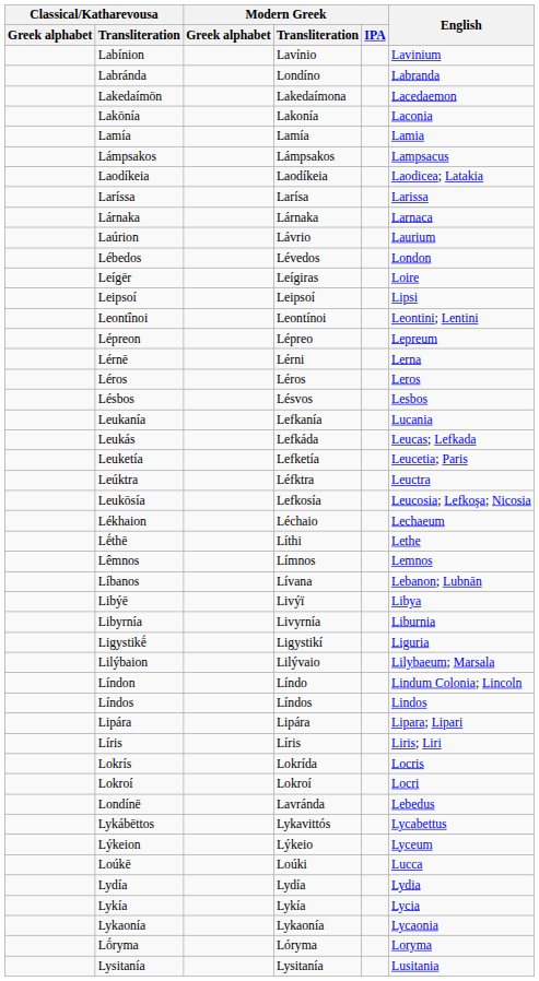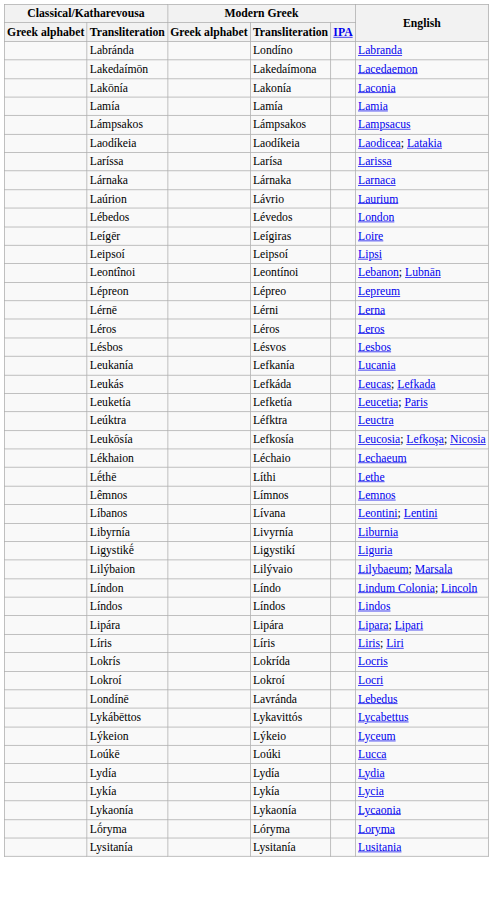 <table class="wikitable">
 <tr>
 <th colspan="2">Classical/Katharevousa</th>
 <th colspan="3">Modern Greek</th>
 <th rowspan="2">English</th>
 </tr>
 <tr>
 <th>Greek alphabet</th>
 <th>Transliteration</th>
 <th>Greek alphabet</th>
 <th>Transliteration</th>
 <th><a href='#'>IPA</a></th>
-</tr>
-<tr>
-<td></td>
-<td>Labínion</td>
-<td></td>
-<td>Lavínio</td>
-<td></td>
-<td><a href='#'>Lavinium</a></td>
 </tr>
 <tr>
 <td></td>
 <td>Labránda</td>
 <td></td>
 <td>Londíno</td>
 <td></td>
 <td><a href='#'>Labranda</a></td>
 </tr>
 <tr>
 <td></td>
 <td>Lakedaímōn</td>
 <td></td>
 <td>Lakedaímona</td>
 <td></td>
 <td><a href='#'>Lacedaemon</a></td>
 </tr>
 <tr>
 <td></td>
 <td>Lakōnía</td>
 <td></td>
 <td>Lakonía</td>
 <td></td>
 <td><a href='#'>Laconia</a></td>
 </tr>
 <tr>
 <td></td>
 <td>Lamía</td>
 <td></td>
 <td>Lamía</td>
 <td></td>
 <td><a href='#'>Lamia</a></td>
 </tr>
 <tr>
 <td></td>
 <td>Lámpsakos</td>
 <td></td>
 <td>Lámpsakos</td>
 <td></td>
 <td><a href='#'>Lampsacus</a></td>
 </tr>
 <tr>
 <td></td>
 <td>Laodíkeia</td>
 <td></td>
 <td>Laodíkeia</td>
 <td></td>
 <td><a href='#'>Laodicea</a>; <a href='#'>Latakia</a></td>
 </tr>
 <tr>
 <td></td>
 <td>Laríssa</td>
 <td></td>
 <td>Larísa</td>
 <td></td>
 <td><a href='#'>Larissa</a></td>
 </tr>
 <tr>
 <td></td>
 <td>Lárnaka</td>
 <td></td>
 <td>Lárnaka</td>
 <td></td>
 <td><a href='#'>Larnaca</a></td>
 </tr>
 <tr>
 <td></td>
 <td>Laúrion</td>
 <td></td>
 <td>Lávrio</td>
 <td></td>
 <td><a href='#'>Laurium</a></td>
 </tr>
 <tr>
 <td></td>
 <td>Lébedos</td>
 <td></td>
 <td>Lévedos</td>
 <td></td>
 <td><a href='#'>London</a></td>
 </tr>
 <tr>
 <td></td>
 <td>Leígēr</td>
 <td></td>
 <td>Leígiras</td>
 <td></td>
 <td><a href='#'>Loire</a></td>
 </tr>
 <tr>
 <td></td>
 <td>Leipsoí</td>
 <td></td>
 <td>Leipsoí</td>
 <td></td>
 <td><a href='#'>Lipsi</a></td>
 </tr>
 <tr>
 <td></td>
 <td>Leontînoi</td>
 <td></td>
 <td>Leontínoi</td>
 <td></td>
-<td><a href='#'>Leontini</a>; <a href='#'>Lentini</a></td>
+<td><a href='#'>Lebanon</a>; <a href='#'>Lubnān</a></td>
 </tr>
 <tr>
 <td></td>
 <td>Lépreon</td>
 <td></td>
 <td>Lépreo</td>
 <td></td>
 <td><a href='#'>Lepreum</a></td>
 </tr>
 <tr>
 <td></td>
 <td>Lérnē</td>
 <td></td>
 <td>Lérni</td>
 <td></td>
 <td><a href='#'>Lerna</a></td>
 </tr>
 <tr>
 <td></td>
 <td>Léros</td>
 <td></td>
 <td>Léros</td>
 <td></td>
 <td><a href='#'>Leros</a></td>
 </tr>
 <tr>
 <td></td>
 <td>Lésbos</td>
 <td></td>
 <td>Lésvos</td>
 <td></td>
 <td><a href='#'>Lesbos</a></td>
 </tr>
 <tr>
 <td></td>
 <td>Leukanía</td>
 <td></td>
 <td>Lefkanía</td>
 <td></td>
 <td><a href='#'>Lucania</a></td>
 </tr>
 <tr>
 <td></td>
 <td>Leukás</td>
 <td></td>
 <td>Lefkáda</td>
 <td></td>
 <td><a href='#'>Leucas</a>; <a href='#'>Lefkada</a></td>
 </tr>
 <tr>
 <td></td>
 <td>Leuketía</td>
 <td></td>
 <td>Lefketía</td>
 <td></td>
 <td><a href='#'>Leucetia</a>; <a href='#'>Paris</a></td>
 </tr>
 <tr>
 <td></td>
 <td>Leúktra</td>
 <td></td>
 <td>Léfktra</td>
 <td></td>
 <td><a href='#'>Leuctra</a></td>
 </tr>
 <tr>
 <td></td>
 <td>Leukōsía</td>
 <td></td>
 <td>Lefkosía</td>
 <td></td>
 <td><a href='#'>Leucosia</a>; <a href='#'>Lefkoşa</a>; <a href='#'>Nicosia</a></td>
 </tr>
 <tr>
 <td></td>
 <td>Lékhaion</td>
 <td></td>
 <td>Léchaio</td>
 <td></td>
 <td><a href='#'>Lechaeum</a></td>
 </tr>
 <tr>
 <td></td>
 <td>Lḗthē</td>
 <td></td>
 <td>Líthi</td>
 <td></td>
 <td><a href='#'>Lethe</a></td>
 </tr>
 <tr>
 <td></td>
 <td>Lêmnos</td>
 <td></td>
 <td>Límnos</td>
 <td></td>
 <td><a href='#'>Lemnos</a></td>
 </tr>
 <tr>
 <td></td>
 <td>Líbanos</td>
 <td></td>
 <td>Lívana</td>
 <td></td>
-<td><a href='#'>Lebanon</a>; <a href='#'>Lubnān</a></td>
-</tr>
-<tr>
-<td></td>
-<td>Libýē</td>
-<td></td>
-<td>Livýï</td>
-<td></td>
-<td><a href='#'>Libya</a></td>
+<td><a href='#'>Leontini</a>; <a href='#'>Lentini</a></td>
 </tr>
 <tr>
 <td></td>
 <td>Libyrnía</td>
 <td></td>
 <td>Livyrnía</td>
 <td></td>
 <td><a href='#'>Liburnia</a></td>
 </tr>
 <tr>
 <td></td>
 <td>Ligystikḗ</td>
 <td></td>
 <td>Ligystikí</td>
 <td></td>
 <td><a href='#'>Liguria</a></td>
 </tr>
 <tr>
 <td></td>
 <td>Lilýbaion</td>
 <td></td>
 <td>Lilývaio</td>
 <td></td>
 <td><a href='#'>Lilybaeum</a>; <a href='#'>Marsala</a></td>
 </tr>
 <tr>
 <td></td>
 <td>Líndon</td>
 <td></td>
 <td>Líndo</td>
 <td></td>
 <td><a href='#'>Lindum Colonia</a>; <a href='#'>Lincoln</a></td>
 </tr>
 <tr>
 <td></td>
 <td>Líndos</td>
 <td></td>
 <td>Líndos</td>
 <td></td>
 <td><a href='#'>Lindos</a></td>
 </tr>
 <tr>
 <td></td>
 <td>Lipára</td>
 <td></td>
 <td>Lipára</td>
 <td></td>
 <td><a href='#'>Lipara</a>; <a href='#'>Lipari</a></td>
 </tr>
 <tr>
 <td></td>
 <td>Líris</td>
 <td></td>
 <td>Líris</td>
 <td></td>
 <td><a href='#'>Liris</a>; <a href='#'>Liri</a></td>
 </tr>
 <tr>
 <td></td>
 <td>Lokrís</td>
 <td></td>
 <td>Lokrída</td>
 <td></td>
 <td><a href='#'>Locris</a></td>
 </tr>
 <tr>
 <td></td>
 <td>Lokroí</td>
 <td></td>
 <td>Lokroí</td>
 <td></td>
 <td><a href='#'>Locri</a></td>
 </tr>
 <tr>
 <td></td>
 <td>Londínē</td>
 <td></td>
 <td>Lavránda</td>
 <td></td>
 <td><a href='#'>Lebedus</a></td>
 </tr>
 <tr>
 <td></td>
 <td>Lykábēttos</td>
 <td></td>
 <td>Lykavittós</td>
 <td></td>
 <td><a href='#'>Lycabettus</a></td>
 </tr>
 <tr>
 <td></td>
 <td>Lýkeion</td>
 <td></td>
 <td>Lýkeio</td>
 <td></td>
 <td><a href='#'>Lyceum</a></td>
 </tr>
 <tr>
 <td></td>
 <td>Loúkē</td>
 <td></td>
 <td>Loúki</td>
 <td></td>
 <td><a href='#'>Lucca</a></td>
 </tr>
 <tr>
 <td></td>
 <td>Lydía</td>
 <td></td>
 <td>Lydía</td>
 <td></td>
 <td><a href='#'>Lydia</a></td>
 </tr>
 <tr>
 <td></td>
 <td>Lykía</td>
 <td></td>
 <td>Lykía</td>
 <td></td>
 <td><a href='#'>Lycia</a></td>
 </tr>
 <tr>
 <td></td>
 <td>Lykaonía</td>
 <td></td>
 <td>Lykaonía</td>
 <td></td>
 <td><a href='#'>Lycaonia</a></td>
 </tr>
 <tr>
 <td></td>
 <td>Lṓryma</td>
 <td></td>
 <td>Lóryma</td>
 <td></td>
 <td><a href='#'>Loryma</a></td>
 </tr>
 <tr>
 <td></td>
 <td>Lysitanía</td>
 <td></td>
 <td>Lysitanía</td>
 <td></td>
 <td><a href='#'>Lusitania</a></td>
 </tr>
 </table>
